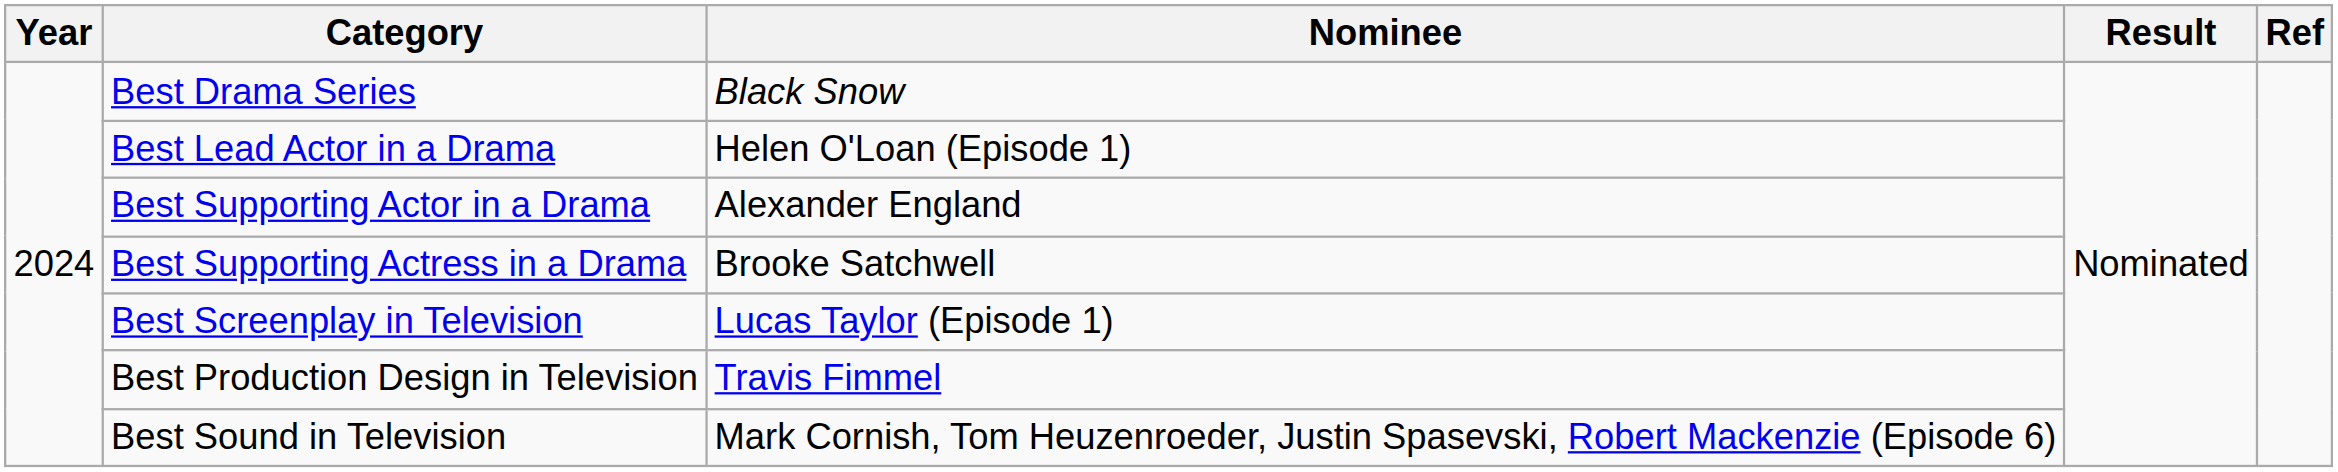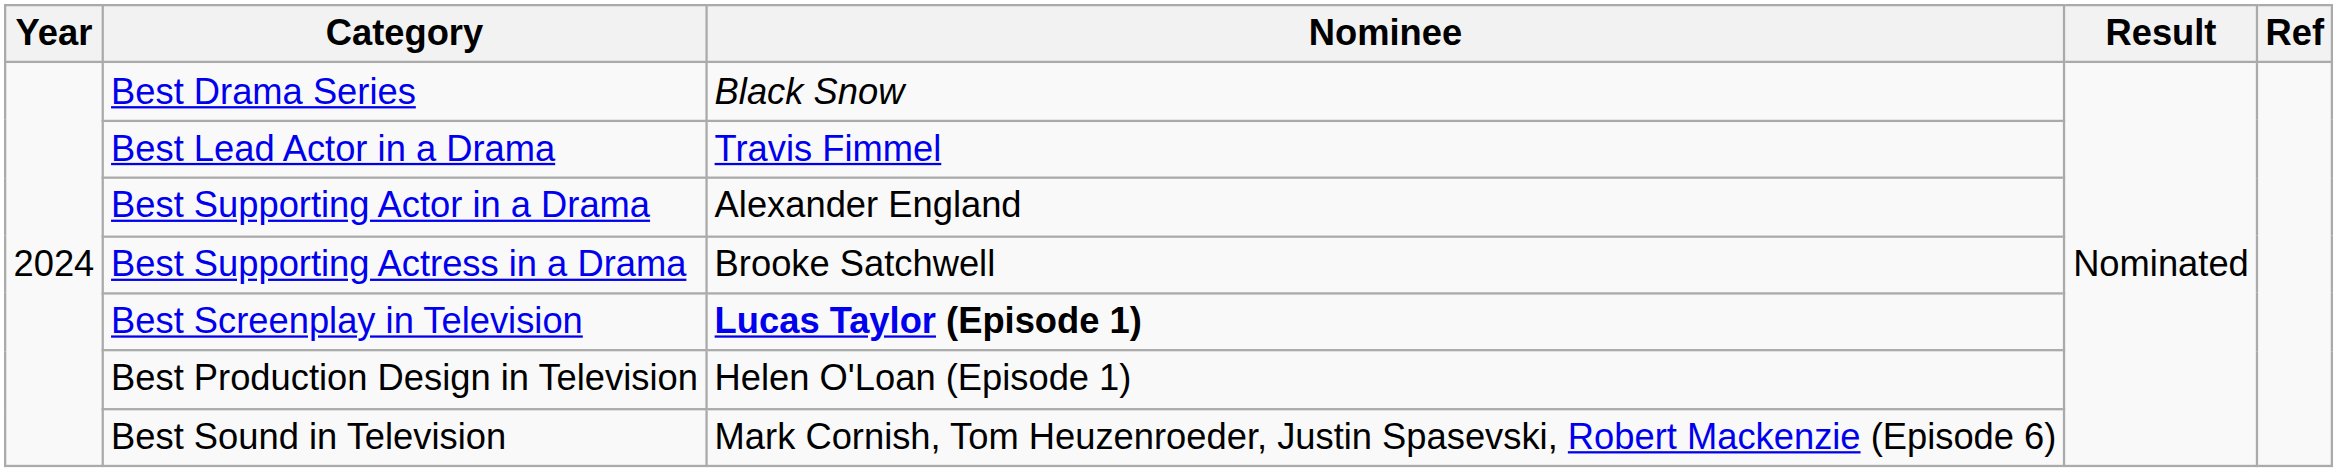 <table class="wikitable">
 <tr>
 <th>Year</th>
 <th>Category</th>
 <th>Nominee</th>
 <th>Result</th>
 <th>Ref</th>
 </tr>
 <tr>
 <td rowspan="7">2024</td>
 <td><a href='#'>Best Drama Series</a></td>
 <td><em>Black Snow</em></td>
 <td rowspan="7">Nominated</td>
 <td rowspan="7"></td>
 </tr>
 <tr>
 <td><a href='#'>Best Lead Actor in a Drama</a></td>
-<td>Helen O'Loan (Episode 1)</td>
+<td><a href='#'>Travis Fimmel</a></td>
 </tr>
 <tr>
 <td><a href='#'>Best Supporting Actor in a Drama</a></td>
 <td>Alexander England</td>
 </tr>
 <tr>
 <td><a href='#'>Best Supporting Actress in a Drama</a></td>
 <td>Brooke Satchwell</td>
 </tr>
 <tr>
 <td><a href='#'>Best Screenplay in Television</a></td>
-<td><a href='#'>Lucas Taylor</a> (Episode 1)</td>
+<td><strong><a href='#'>Lucas Taylor</a> (Episode 1)</strong></td>
 </tr>
 <tr>
 <td>Best Production Design in Television</td>
-<td><a href='#'>Travis Fimmel</a></td>
+<td>Helen O'Loan (Episode 1)</td>
 </tr>
 <tr>
 <td>Best Sound in Television</td>
 <td>Mark Cornish, Tom Heuzenroeder, Justin Spasevski, <a href='#'>Robert Mackenzie</a> (Episode 6)</td>
 </tr>
 </table>
